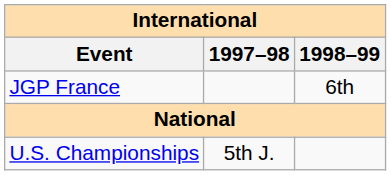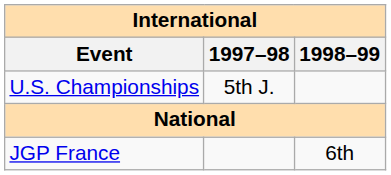 <table class="wikitable" style="text-align:center">
 <tr>
 <th colspan="3" style="background-color: #ffdead; " align="center"><strong>International</strong></th>
 </tr>
 <tr>
 <th>Event</th>
 <th>1997–98</th>
 <th>1998–99</th>
 </tr>
 <tr>
-<td align=left><a href='#'>JGP France</a></td>
+<td align=left><a href='#'>U.S. Championships</a></td>
+<td>5th J.</td>
 <td></td>
-<td>6th</td>
 </tr>
 <tr>
 <th colspan="3" style="background-color: #ffdead; " align="center"><strong>National</strong></th>
 </tr>
 <tr>
-<td align=left><a href='#'>U.S. Championships</a></td>
-<td>5th J.</td>
+<td align=left><a href='#'>JGP France</a></td>
 <td></td>
+<td>6th</td>
 </tr>
 </table>
